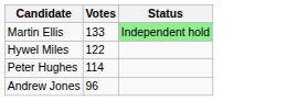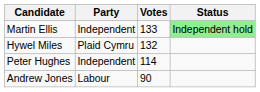 <table class="wikitable sortable">
 <tr>
 <th>Candidate</th>
+<th>Party</th>
 <th>Votes</th>
 <th>Status</th>
 </tr>
 <tr>
 <td>Martin Ellis</td>
+<td>Independent</td>
 <td>133</td>
 <td style="background: lightgreen;">Independent hold</td>
 </tr>
 <tr>
 <td>Hywel Miles</td>
-<td>122</td>
+<td>Plaid Cymru</td>
+<td>132</td>
 <td></td>
 </tr>
 <tr>
 <td>Peter Hughes</td>
+<td>Independent</td>
 <td>114</td>
 <td></td>
 </tr>
 <tr>
 <td>Andrew Jones</td>
-<td>96</td>
+<td>Labour</td>
+<td>90</td>
 <td></td>
 </tr>
 </table>
